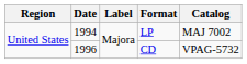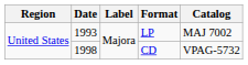 <table class="wikitable">
 <tr>
 <th>Region</th>
 <th>Date</th>
 <th>Label</th>
 <th>Format</th>
 <th>Catalog</th>
 </tr>
 <tr>
 <td rowspan="2"><a href='#'>United States</a></td>
-<td>1994</td>
+<td>1993</td>
 <td rowspan="2">Majora</td>
 <td><a href='#'>LP</a></td>
 <td>MAJ 7002</td>
 </tr>
 <tr>
-<td>1996</td>
+<td>1998</td>
 <td><a href='#'>CD</a></td>
 <td>VPAG-5732</td>
 </tr>
 </table>
